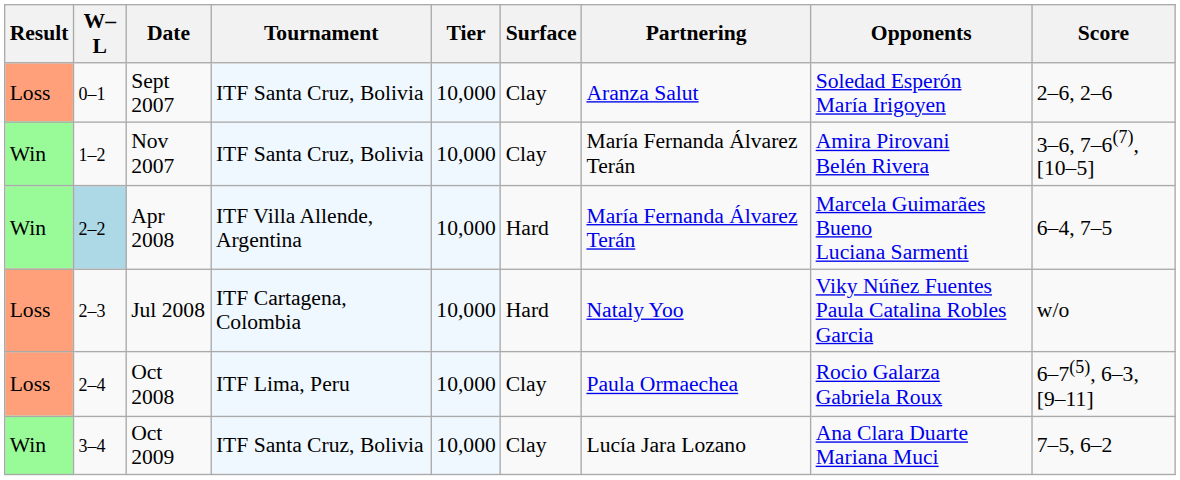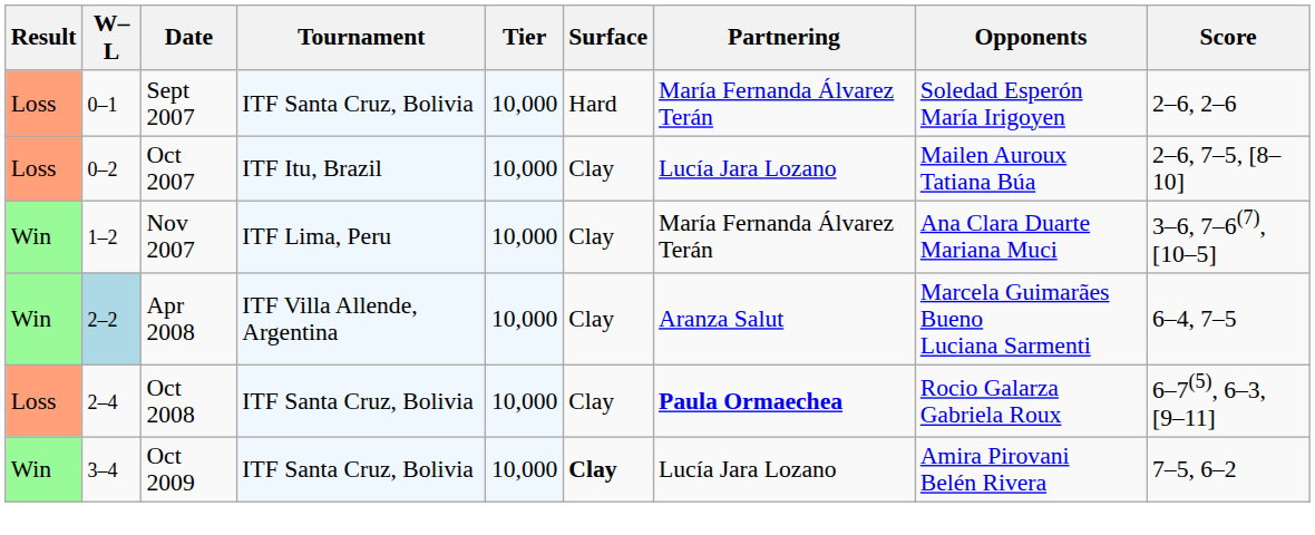 <table class="sortable wikitable">
 <tr>
 <th>Result</th>
 <th class="unsortable">W–L</th>
 <th>Date</th>
 <th>Tournament</th>
 <th>Tier</th>
 <th>Surface</th>
 <th>Partnering</th>
 <th>Opponents</th>
 <th class="unsortable">Score</th>
 </tr>
 <tr>
 <td style="background:#ffa07a;">Loss</td>
 <td><small>0–1</small></td>
 <td>Sept 2007</td>
 <td style="background:#f0f8ff;">ITF Santa Cruz, Bolivia</td>
 <td style="background:#f0f8ff;">10,000</td>
-<td>Clay</td>
-<td> <a href='#'>Aranza Salut</a></td>
+<td>Hard</td>
+<td> <a href='#'>María Fernanda Álvarez Terán</a></td>
 <td> <a href='#'>Soledad Esperón</a> <br>  <a href='#'>María Irigoyen</a></td>
 <td>2–6, 2–6</td>
+</tr>
+<tr>
+<td style="background:#ffa07a;">Loss</td>
+<td><small>0–2</small></td>
+<td>Oct 2007</td>
+<td style="background:#f0f8ff;">ITF Itu, Brazil</td>
+<td style="background:#f0f8ff;">10,000</td>
+<td>Clay</td>
+<td> <a href='#'>Lucía Jara Lozano</a></td>
+<td> <a href='#'>Mailen Auroux</a> <br>  <a href='#'>Tatiana Búa</a></td>
+<td>2–6, 7–5, [8–10]</td>
 </tr>
 <tr>
 <td style="background:#98fb98;">Win</td>
 <td><small>1–2</small></td>
 <td>Nov 2007</td>
-<td style="background:#f0f8ff;">ITF Santa Cruz, Bolivia</td>
+<td style="background:#f0f8ff;">ITF Lima, Peru</td>
 <td style="background:#f0f8ff;">10,000</td>
 <td>Clay</td>
 <td> María Fernanda Álvarez Terán</td>
-<td> <a href='#'>Amira Pirovani</a> <br>  <a href='#'>Belén Rivera</a></td>
+<td> <a href='#'>Ana Clara Duarte</a> <br>  <a href='#'>Mariana Muci</a></td>
 <td>3–6, 7–6<sup>(7)</sup>, [10–5]</td>
 </tr>
 <tr>
 <td style="background:#98fb98;">Win</td>
 <td style="background: lightblue;"><small>2–2</small></td>
 <td>Apr 2008</td>
 <td style="background:#f0f8ff;">ITF Villa Allende, Argentina</td>
 <td style="background:#f0f8ff;">10,000</td>
-<td>Hard</td>
-<td> <a href='#'>María Fernanda Álvarez Terán</a></td>
+<td>Clay</td>
+<td> <a href='#'>Aranza Salut</a></td>
 <td> <a href='#'>Marcela Guimarães Bueno</a> <br>  <a href='#'>Luciana Sarmenti</a></td>
 <td>6–4, 7–5</td>
 </tr>
 <tr>
 <td style="background:#ffa07a;">Loss</td>
-<td><small>2–3</small></td>
-<td>Jul 2008</td>
-<td style="background:#f0f8ff;">ITF Cartagena, Colombia</td>
-<td style="background:#f0f8ff;">10,000</td>
-<td>Hard</td>
-<td> <a href='#'>Nataly Yoo</a></td>
-<td> <a href='#'>Viky Núñez Fuentes</a> <br>  <a href='#'>Paula Catalina Robles Garcia</a></td>
-<td>w/o</td>
-</tr>
-<tr>
-<td style="background:#ffa07a;">Loss</td>
 <td><small>2–4</small></td>
 <td>Oct 2008</td>
-<td style="background:#f0f8ff;">ITF Lima, Peru</td>
+<td style="background:#f0f8ff;">ITF Santa Cruz, Bolivia</td>
 <td style="background:#f0f8ff;">10,000</td>
 <td>Clay</td>
-<td> <a href='#'>Paula Ormaechea</a></td>
+<td><strong> <a href='#'>Paula Ormaechea</a></strong></td>
 <td> <a href='#'>Rocio Galarza</a> <br>  <a href='#'>Gabriela Roux</a></td>
 <td>6–7<sup>(5)</sup>, 6–3, [9–11]</td>
 </tr>
 <tr>
 <td style="background:#98fb98;">Win</td>
 <td><small>3–4</small></td>
 <td>Oct 2009</td>
 <td style="background:#f0f8ff;">ITF Santa Cruz, Bolivia</td>
 <td style="background:#f0f8ff;">10,000</td>
-<td>Clay</td>
+<td><strong>Clay</strong></td>
 <td> Lucía Jara Lozano</td>
-<td> <a href='#'>Ana Clara Duarte</a> <br>  <a href='#'>Mariana Muci</a></td>
+<td> <a href='#'>Amira Pirovani</a> <br>  <a href='#'>Belén Rivera</a></td>
 <td>7–5, 6–2</td>
 </tr>
 </table>
